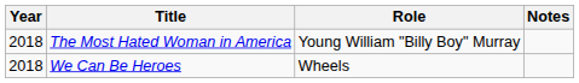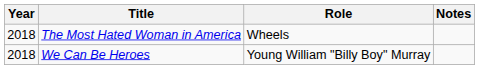 <table class="wikitable sortable">
 <tr>
 <th>Year</th>
 <th>Title</th>
 <th>Role</th>
 <th class="unsortable">Notes</th>
 </tr>
 <tr>
 <td>2018</td>
 <td><em><a href='#'>The Most Hated Woman in America</a></em></td>
-<td>Young William "Billy Boy" Murray</td>
+<td>Wheels</td>
 <td></td>
 </tr>
 <tr>
 <td>2018</td>
 <td><em><a href='#'>We Can Be Heroes</a></em></td>
-<td>Wheels</td>
+<td>Young William "Billy Boy" Murray</td>
 <td></td>
 </tr>
 </table>
